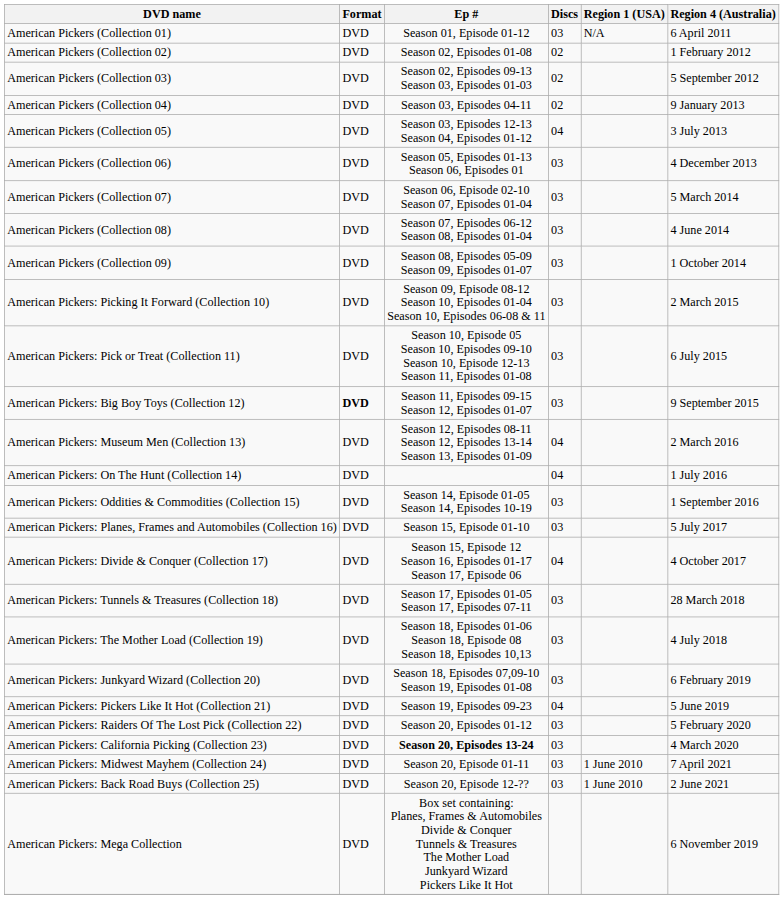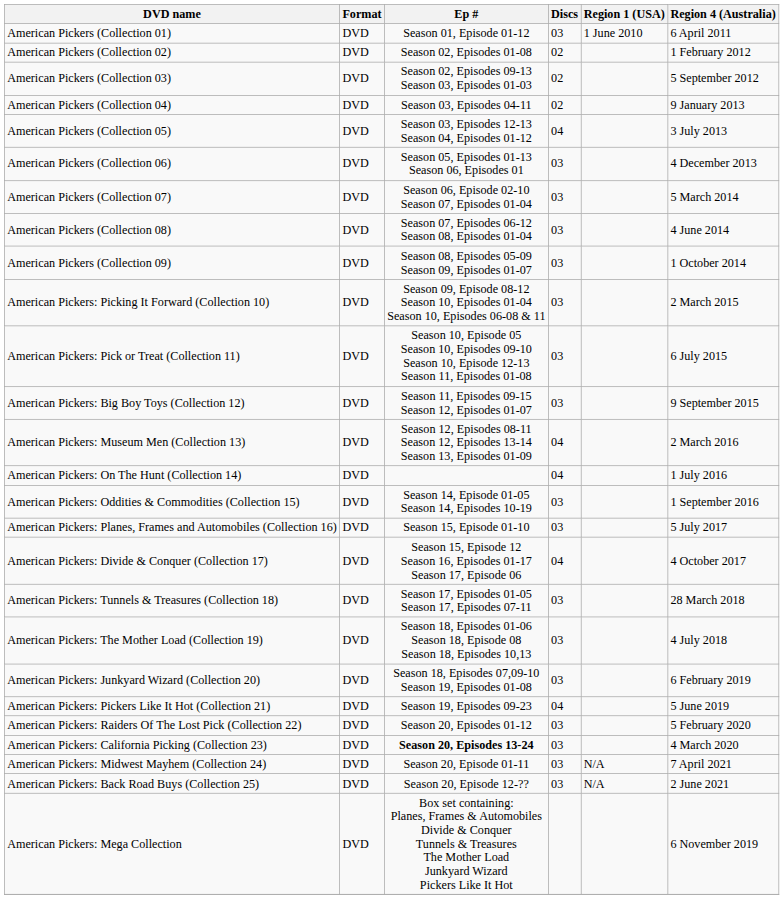 <table class="wikitable">
 <tr>
 <th>DVD name</th>
 <th>Format</th>
 <th>Ep #</th>
 <th>Discs</th>
 <th>Region 1 (USA)</th>
 <th>Region 4 (Australia)</th>
 </tr>
 <tr>
 <td>American Pickers (Collection 01)</td>
 <td>DVD</td>
 <td style="text-align:center;">Season 01, Episode 01-12</td>
 <td>03</td>
-<td>N/A</td>
+<td>1 June 2010</td>
 <td>6 April 2011</td>
 </tr>
 <tr>
 <td>American Pickers (Collection 02)</td>
 <td>DVD</td>
 <td style="text-align:center;">Season 02, Episodes 01-08</td>
 <td>02</td>
 <td></td>
 <td>1 February 2012</td>
 </tr>
 <tr>
 <td>American Pickers (Collection 03)</td>
 <td>DVD</td>
 <td style="text-align:center;">Season 02, Episodes 09-13<br>Season 03, Episodes 01-03</td>
 <td>02</td>
 <td></td>
 <td>5 September 2012</td>
 </tr>
 <tr>
 <td>American Pickers (Collection 04)</td>
 <td>DVD</td>
 <td style="text-align:center;">Season 03, Episodes 04-11</td>
 <td>02</td>
 <td></td>
 <td>9 January 2013</td>
 </tr>
 <tr>
 <td>American Pickers (Collection 05)</td>
 <td>DVD</td>
 <td style="text-align:center;">Season 03, Episodes 12-13<br>Season 04, Episodes 01-12</td>
 <td>04</td>
 <td></td>
 <td>3 July 2013</td>
 </tr>
 <tr>
 <td>American Pickers (Collection 06)</td>
 <td>DVD</td>
 <td style="text-align:center;">Season 05, Episodes 01-13<br>Season 06, Episodes 01</td>
 <td>03</td>
 <td></td>
 <td>4 December 2013</td>
 </tr>
 <tr>
 <td>American Pickers (Collection 07)</td>
 <td>DVD</td>
 <td style="text-align:center;">Season 06, Episode 02-10<br>Season 07, Episodes 01-04</td>
 <td>03</td>
 <td></td>
 <td>5 March 2014</td>
 </tr>
 <tr>
 <td>American Pickers (Collection 08)</td>
 <td>DVD</td>
 <td style="text-align:center;">Season 07, Episodes 06-12<br>Season 08, Episodes 01-04</td>
 <td>03</td>
 <td></td>
 <td>4 June 2014</td>
 </tr>
 <tr>
 <td>American Pickers (Collection 09)</td>
 <td>DVD</td>
 <td style="text-align:center;">Season 08, Episodes 05-09<br>Season 09, Episodes 01-07</td>
 <td>03</td>
 <td></td>
 <td>1 October 2014</td>
 </tr>
 <tr>
 <td>American Pickers: Picking It Forward (Collection 10)</td>
 <td>DVD</td>
 <td style="text-align:center;">Season 09, Episode 08-12<br>Season 10, Episodes 01-04<br>Season 10, Episodes 06-08 & 11</td>
 <td>03</td>
 <td></td>
 <td>2 March 2015</td>
 </tr>
 <tr>
 <td>American Pickers: Pick or Treat  (Collection 11)</td>
 <td>DVD</td>
 <td style="text-align:center;">Season 10, Episode 05<br>Season 10, Episodes 09-10<br>Season 10, Episode 12-13<br>Season 11, Episodes 01-08</td>
 <td>03</td>
 <td></td>
 <td>6 July 2015</td>
 </tr>
 <tr>
 <td>American Pickers: Big Boy Toys (Collection 12)</td>
-<td><strong>DVD</strong></td>
+<td>DVD</td>
 <td style="text-align:center;">Season 11, Episodes 09-15<br>Season 12, Episodes 01-07</td>
 <td>03</td>
 <td></td>
 <td>9 September 2015</td>
 </tr>
 <tr>
 <td>American Pickers: Museum Men (Collection 13)</td>
 <td>DVD</td>
 <td style="text-align:center;">Season 12, Episodes 08-11<br>Season 12, Episodes 13-14<br>Season 13, Episodes 01-09</td>
 <td>04</td>
 <td></td>
 <td>2 March 2016</td>
 </tr>
 <tr>
 <td>American Pickers: On The Hunt (Collection 14)</td>
 <td>DVD</td>
 <td style="text-align:center;"></td>
 <td>04</td>
 <td></td>
 <td>1 July 2016</td>
 </tr>
 <tr>
 <td>American Pickers: Oddities & Commodities  (Collection 15)</td>
 <td>DVD</td>
 <td style="text-align:center;">Season 14, Episode 01-05<br>Season 14, Episodes 10-19</td>
 <td>03</td>
 <td></td>
 <td>1 September 2016</td>
 </tr>
 <tr>
 <td>American Pickers: Planes, Frames and Automobiles (Collection 16)</td>
 <td>DVD</td>
 <td style="text-align:center;">Season 15, Episode 01-10</td>
 <td>03</td>
 <td></td>
 <td>5 July 2017</td>
 </tr>
 <tr>
 <td>American Pickers: Divide & Conquer (Collection 17)</td>
 <td>DVD</td>
 <td style="text-align:center;">Season 15, Episode 12<br>Season 16, Episodes 01-17<br>Season 17, Episode 06</td>
 <td>04</td>
 <td></td>
 <td>4 October 2017</td>
 </tr>
 <tr>
 <td>American Pickers: Tunnels & Treasures (Collection 18)</td>
 <td>DVD</td>
 <td style="text-align:center;">Season 17, Episodes 01-05<br>Season 17, Episodes 07-11</td>
 <td>03</td>
 <td></td>
 <td>28 March 2018</td>
 </tr>
 <tr>
 <td>American Pickers:  The Mother Load  (Collection 19)</td>
 <td>DVD</td>
 <td style="text-align:center;">Season 18, Episodes 01-06<br>Season 18, Episode 08<br>Season 18, Episodes 10,13</td>
 <td>03</td>
 <td></td>
 <td>4 July 2018</td>
 </tr>
 <tr>
 <td>American Pickers: Junkyard Wizard (Collection 20)</td>
 <td>DVD</td>
 <td style="text-align:center;">Season 18, Episodes 07,09-10<br>Season 19, Episodes 01-08</td>
 <td>03</td>
 <td></td>
 <td>6 February 2019</td>
 </tr>
 <tr>
 <td>American Pickers: Pickers Like It Hot (Collection 21)</td>
 <td>DVD</td>
 <td style="text-align:center;">Season 19, Episodes 09-23</td>
 <td>04</td>
 <td></td>
 <td>5 June 2019</td>
 </tr>
 <tr>
 <td>American Pickers: Raiders Of The Lost Pick (Collection 22)</td>
 <td>DVD</td>
 <td style="text-align:center;">Season 20, Episodes 01-12</td>
 <td>03</td>
 <td></td>
 <td>5 February 2020</td>
 </tr>
 <tr>
 <td>American Pickers: California Picking (Collection 23)</td>
 <td>DVD</td>
 <td style="text-align:center;"><strong>Season 20, Episodes 13-24</strong></td>
 <td>03</td>
 <td></td>
 <td>4 March 2020</td>
 </tr>
 <tr>
 <td>American Pickers: Midwest Mayhem (Collection 24)</td>
 <td>DVD</td>
 <td style="text-align:center;">Season 20, Episode 01-11</td>
 <td>03</td>
-<td>1 June 2010</td>
+<td>N/A</td>
 <td>7 April 2021</td>
 </tr>
 <tr>
 <td>American Pickers: Back Road Buys (Collection 25)</td>
 <td>DVD</td>
 <td style="text-align:center;">Season 20, Episode 12-??</td>
 <td>03</td>
-<td>1 June 2010</td>
+<td>N/A</td>
 <td>2 June 2021</td>
 </tr>
 <tr>
 <td>American Pickers: Mega Collection</td>
 <td>DVD</td>
 <td style="text-align:center;">Box set containing:<br>Planes, Frames & Automobiles<br>Divide & Conquer<br>Tunnels & Treasures<br>The Mother Load<br>Junkyard Wizard<br>Pickers Like It Hot</td>
 <td></td>
 <td></td>
 <td>6 November 2019</td>
 </tr>
 <tr>
 </tr>
 </table>
